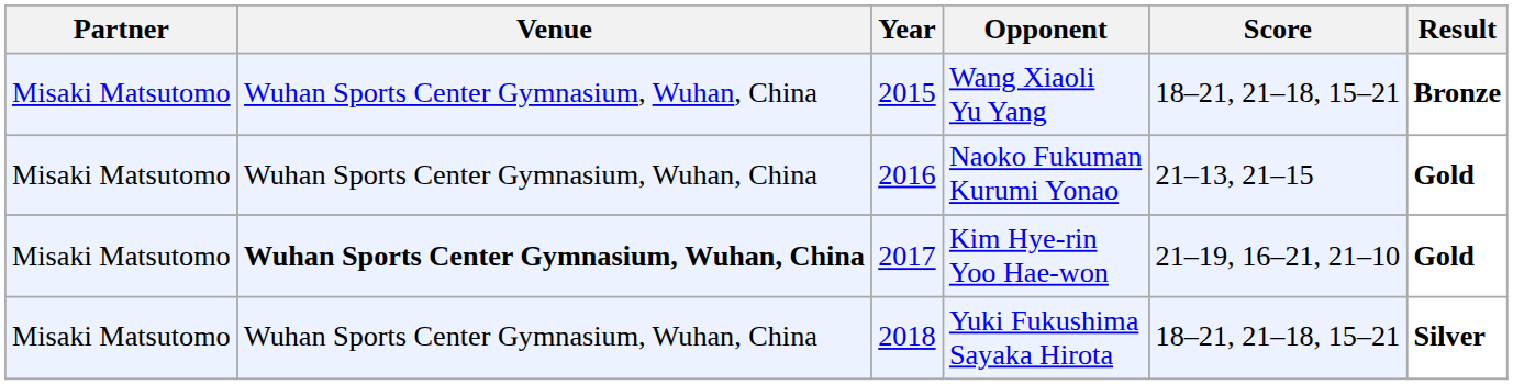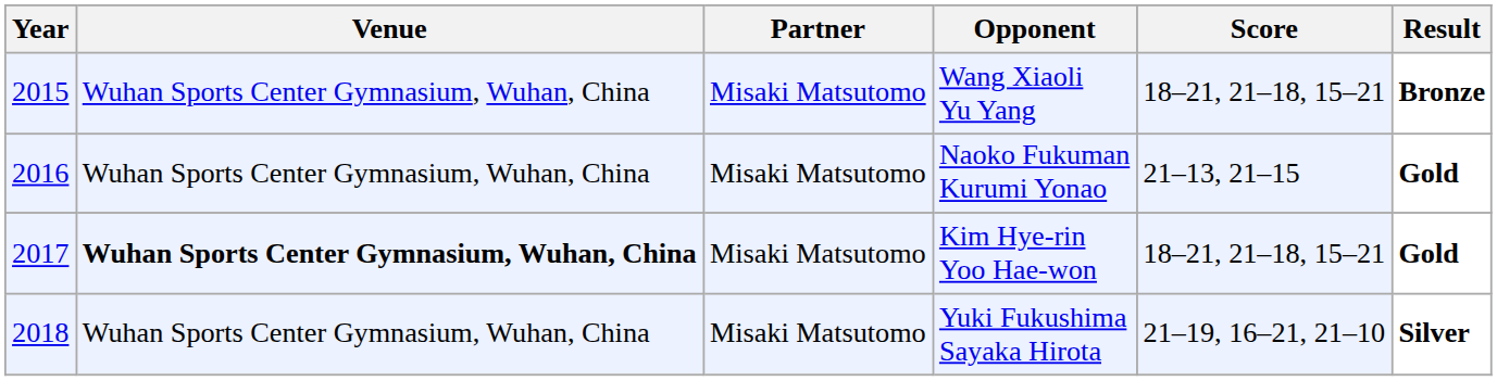 <table class="sortable wikitable" style="font-size: 90%">
 <tr>
+<th>Year</th>
+<th>Venue</th>
 <th>Partner</th>
-<th>Venue</th>
-<th>Year</th>
 <th>Opponent</th>
 <th>Score</th>
 <th>Result</th>
 </tr>
 <tr style="background:#ECF2FF">
+<td align="center"><a href='#'>2015</a></td>
+<td align="left"><a href='#'>Wuhan Sports Center Gymnasium</a>, <a href='#'>Wuhan</a>, China</td>
 <td align="left"> <a href='#'>Misaki Matsutomo</a></td>
-<td align="left"><a href='#'>Wuhan Sports Center Gymnasium</a>, <a href='#'>Wuhan</a>, China</td>
-<td align="center"><a href='#'>2015</a></td>
 <td align="left"> <a href='#'>Wang Xiaoli</a> <br>  <a href='#'>Yu Yang</a></td>
 <td align="left">18–21, 21–18, 15–21</td>
 <td style="text-align:left; background:white"> <strong>Bronze</strong></td>
 </tr>
 <tr style="background:#ECF2FF">
+<td align="center"><a href='#'>2016</a></td>
+<td align="left">Wuhan Sports Center Gymnasium, Wuhan, China</td>
 <td align="left"> Misaki Matsutomo</td>
-<td align="left">Wuhan Sports Center Gymnasium, Wuhan, China</td>
-<td align="center"><a href='#'>2016</a></td>
 <td align="left"> <a href='#'>Naoko Fukuman</a> <br>  <a href='#'>Kurumi Yonao</a></td>
 <td align="left">21–13, 21–15</td>
 <td style="text-align:left; background:white"> <strong>Gold</strong></td>
 </tr>
 <tr style="background:#ECF2FF">
+<td align="center"><a href='#'>2017</a></td>
+<td align="left"><strong>Wuhan Sports Center Gymnasium, Wuhan, China</strong></td>
 <td align="left"> Misaki Matsutomo</td>
-<td align="left"><strong>Wuhan Sports Center Gymnasium, Wuhan, China</strong></td>
-<td align="center"><a href='#'>2017</a></td>
 <td align="left"> <a href='#'>Kim Hye-rin</a> <br>  <a href='#'>Yoo Hae-won</a></td>
-<td align="left">21–19, 16–21, 21–10</td>
+<td align="left">18–21, 21–18, 15–21</td>
 <td style="text-align:left; background:white"> <strong>Gold</strong></td>
 </tr>
 <tr style="background:#ECF2FF">
+<td align="center"><a href='#'>2018</a></td>
+<td align="left">Wuhan Sports Center Gymnasium, Wuhan, China</td>
 <td align="left"> Misaki Matsutomo</td>
-<td align="left">Wuhan Sports Center Gymnasium, Wuhan, China</td>
-<td align="center"><a href='#'>2018</a></td>
 <td align="left"> <a href='#'>Yuki Fukushima</a> <br>  <a href='#'>Sayaka Hirota</a></td>
-<td align="left">18–21, 21–18, 15–21</td>
+<td align="left">21–19, 16–21, 21–10</td>
 <td style="text-align:left; background:white"> <strong>Silver</strong></td>
 </tr>
 </table>
